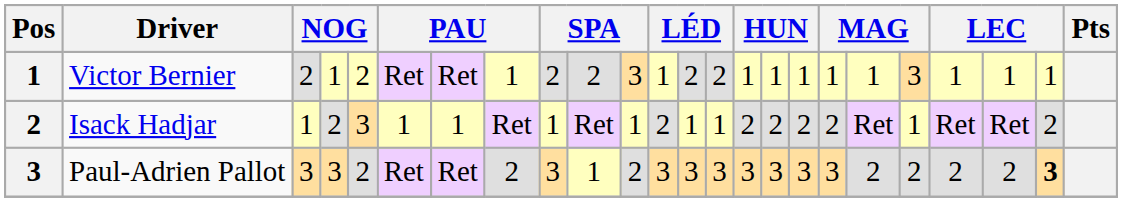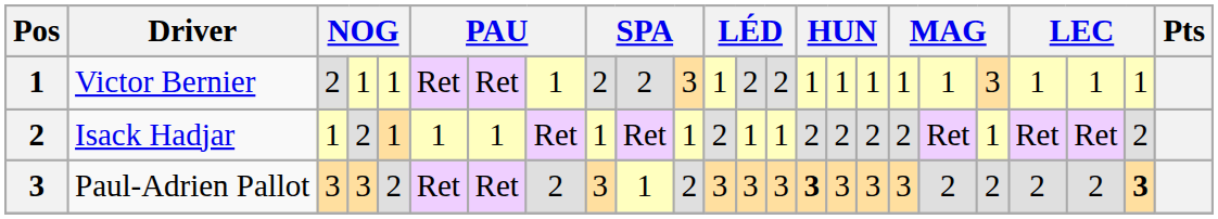 <table class="wikitable" style="font-size:85%; text-align:center">
 <tr style="background:#f9f9f9">
 <th>Pos</th>
 <th>Driver</th>
 <th colspan=3><a href='#'>NOG</a><br></th>
 <th colspan=3><a href='#'>PAU</a><br></th>
 <th colspan=3><a href='#'>SPA</a><br></th>
 <th colspan=3><a href='#'>LÉD</a><br></th>
 <th colspan=3><a href='#'>HUN</a> <br></th>
 <th colspan=3><a href='#'>MAG</a><br></th>
 <th colspan=3><a href='#'>LEC</a><br></th>
 <th>Pts</th>
 </tr>
 <tr>
 <th>1</th>
 <td style="text-align:left"> <a href='#'>Victor Bernier</a></td>
 <td style="background:#dfdfdf">2</td>
 <td style="background:#ffffbf">1</td>
-<td style="background:#ffffbf">2</td>
+<td style="background:#ffffbf">1</td>
 <td style="background:#efcfff">Ret</td>
 <td style="background:#efcfff">Ret</td>
 <td style="background:#ffffbf">1</td>
 <td style="background:#dfdfdf">2</td>
 <td style="background:#dfdfdf">2</td>
 <td style="background:#ffdf9f">3</td>
 <td style="background:#ffffbf">1</td>
 <td style="background:#dfdfdf">2</td>
 <td style="background:#dfdfdf">2</td>
 <td style="background:#ffffbf">1</td>
 <td style="background:#ffffbf">1</td>
 <td style="background:#ffffbf">1</td>
 <td style="background:#ffffbf">1</td>
 <td style="background:#ffffbf">1</td>
 <td style="background:#ffdf9f">3</td>
 <td style="background:#ffffbf">1</td>
 <td style="background:#ffffbf">1</td>
 <td style="background:#ffffbf">1</td>
 <th></th>
 </tr>
 <tr>
 <th>2</th>
 <td style="text-align:left"> <a href='#'>Isack Hadjar</a></td>
 <td style="background:#ffffbf">1</td>
 <td style="background:#dfdfdf">2</td>
-<td style="background:#ffdf9f">3</td>
+<td style="background:#ffdf9f">1</td>
 <td style="background:#ffffbf">1</td>
 <td style="background:#ffffbf">1</td>
 <td style="background:#efcfff">Ret</td>
 <td style="background:#ffffbf">1</td>
 <td style="background:#efcfff">Ret</td>
 <td style="background:#ffffbf">1</td>
 <td style="background:#dfdfdf">2</td>
 <td style="background:#ffffbf">1</td>
 <td style="background:#ffffbf">1</td>
 <td style="background:#dfdfdf">2</td>
 <td style="background:#dfdfdf">2</td>
 <td style="background:#dfdfdf">2</td>
 <td style="background:#dfdfdf">2</td>
 <td style="background:#efcfff">Ret</td>
 <td style="background:#ffffbf">1</td>
 <td style="background:#efcfff">Ret</td>
 <td style="background:#efcfff">Ret</td>
 <td style="background:#dfdfdf">2</td>
 <th></th>
 </tr>
 <tr>
 <th>3</th>
 <td style="text-align:left"> Paul-Adrien Pallot</td>
 <td style="background:#ffdf9f">3</td>
 <td style="background:#ffdf9f">3</td>
 <td style="background:#dfdfdf">2</td>
 <td style="background:#efcfff">Ret</td>
 <td style="background:#efcfff">Ret</td>
 <td style="background:#dfdfdf">2</td>
 <td style="background:#ffdf9f">3</td>
 <td style="background:#ffffbf">1</td>
 <td style="background:#dfdfdf">2</td>
 <td style="background:#ffdf9f">3</td>
 <td style="background:#ffdf9f">3</td>
 <td style="background:#ffdf9f">3</td>
-<td style="background:#ffdf9f">3</td>
+<td style="background:#ffdf9f"><strong>3</strong></td>
 <td style="background:#ffdf9f">3</td>
 <td style="background:#ffdf9f">3</td>
 <td style="background:#ffdf9f">3</td>
 <td style="background:#dfdfdf">2</td>
 <td style="background:#dfdfdf">2</td>
 <td style="background:#dfdfdf">2</td>
 <td style="background:#dfdfdf">2</td>
 <td style="background:#ffdf9f"><strong>3</strong></td>
 <th></th>
 </tr>
 <tr>
 </tr>
 </table>
